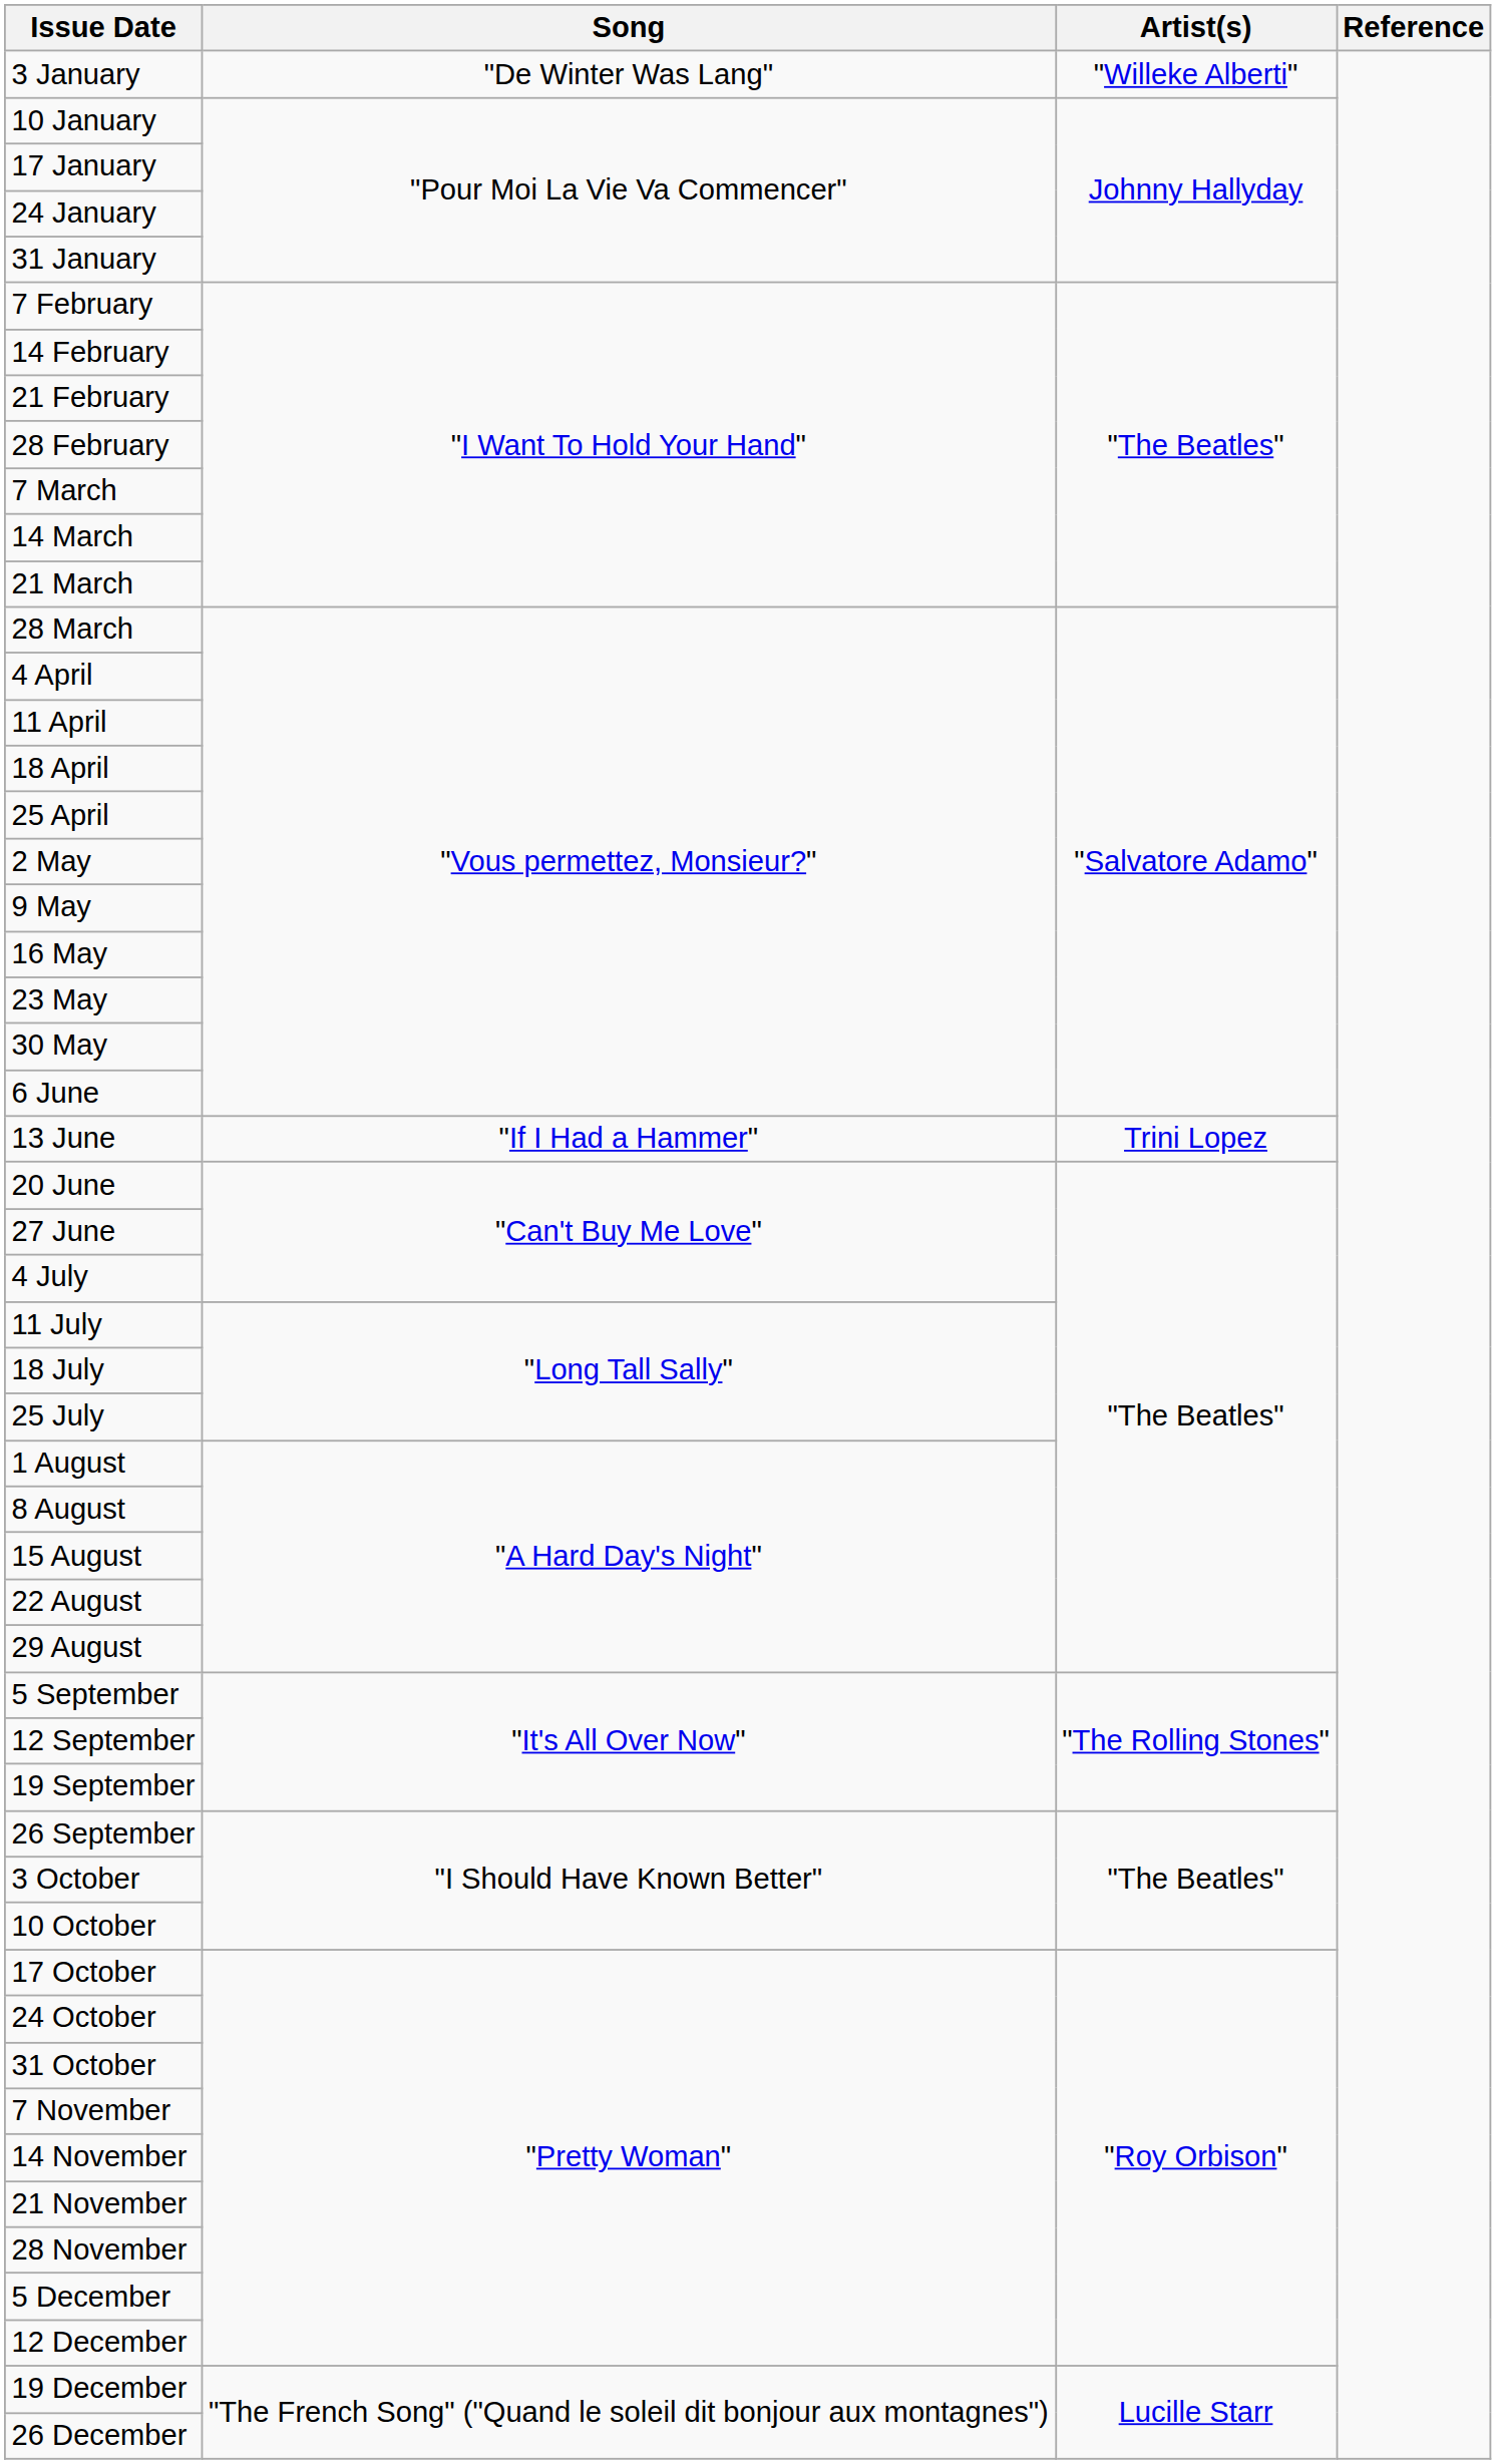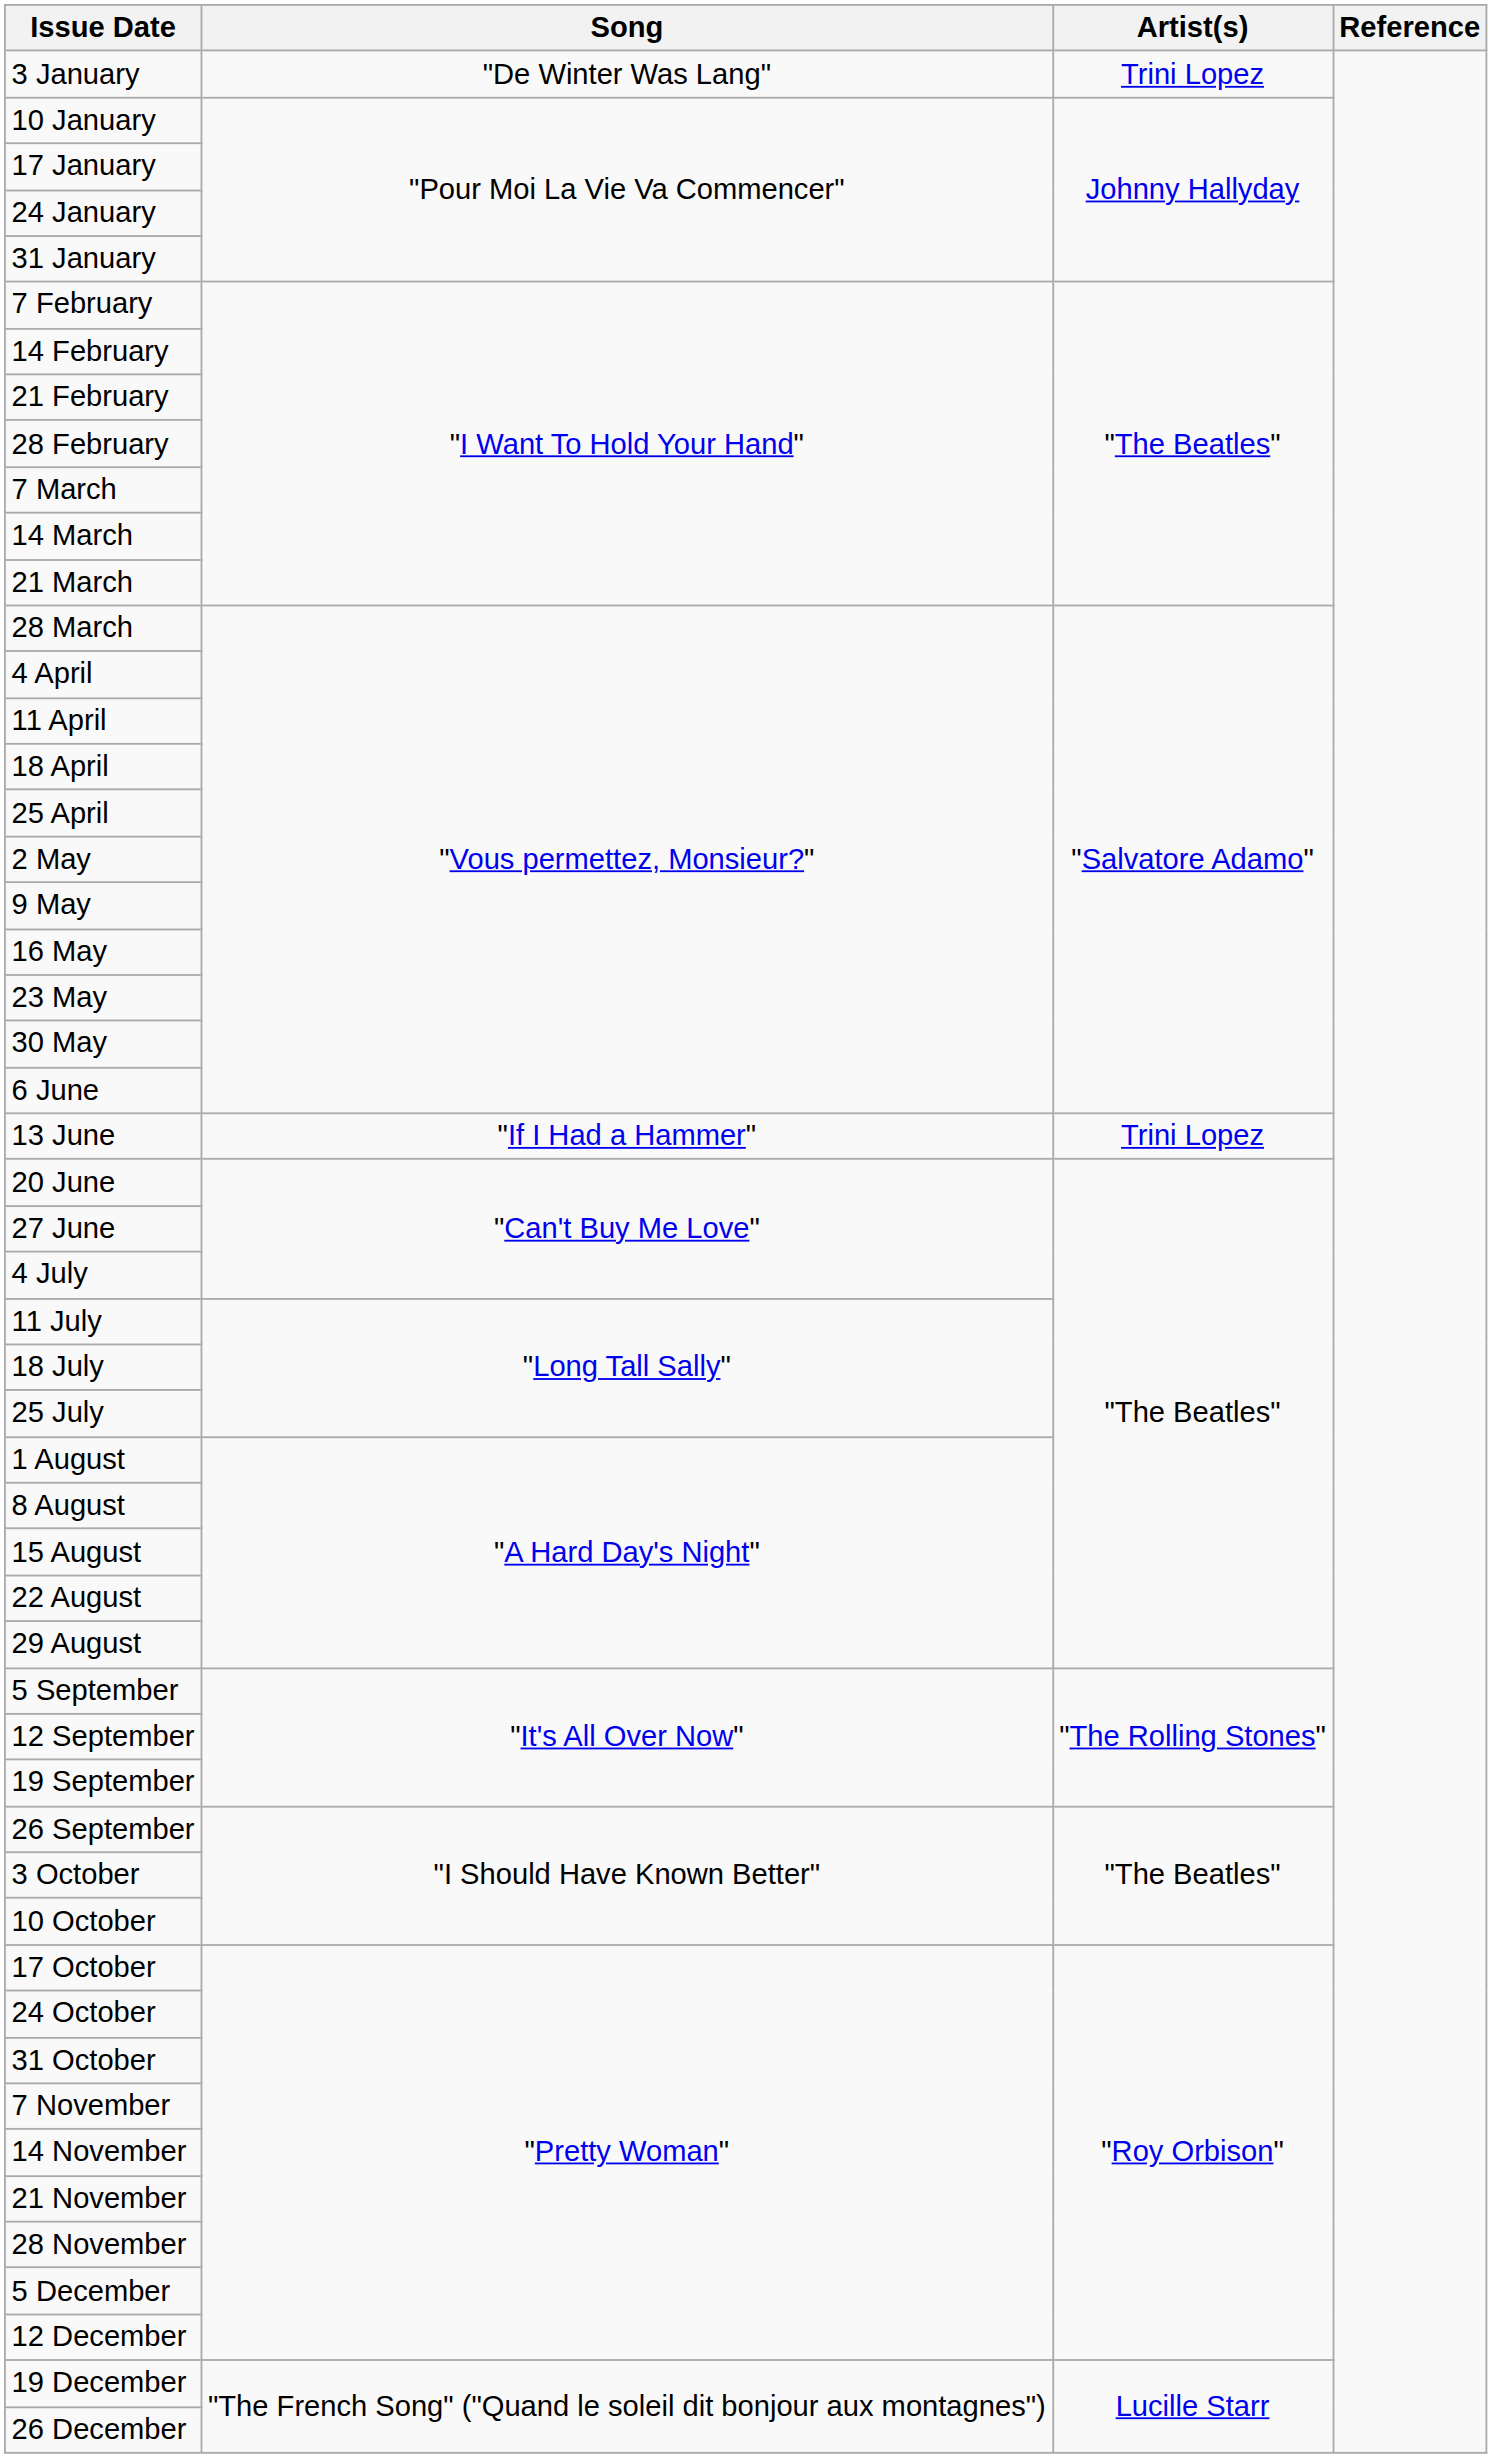 <table class="wikitable">
 <tr>
 <th align="center">Issue Date</th>
 <th align="center">Song</th>
 <th align="center">Artist(s)</th>
 <th align="center">Reference</th>
 </tr>
 <tr>
 <td>3 January</td>
 <td align="center" rowspan="1">"De Winter Was Lang"</td>
-<td align="center" rowspan="1">"<a href='#'>Willeke Alberti</a>"</td>
+<td align="center" rowspan="1"><a href='#'>Trini Lopez</a></td>
 <td align="center" rowspan="52"></td>
 </tr>
 <tr>
 <td>10 January</td>
 <td align="center" rowspan="4">"Pour Moi La Vie Va Commencer"</td>
 <td align="center" rowspan="4"><a href='#'>Johnny Hallyday</a></td>
 </tr>
 <tr>
 <td>17 January</td>
 </tr>
 <tr>
 <td>24 January</td>
 </tr>
 <tr>
 <td>31 January</td>
 </tr>
 <tr>
 <td>7 February</td>
 <td align="center" rowspan="7">"<a href='#'>I Want To Hold Your Hand</a>"</td>
 <td align="center" rowspan="7">"<a href='#'>The Beatles</a>"</td>
 </tr>
 <tr>
 <td>14 February</td>
 </tr>
 <tr>
 <td>21 February</td>
 </tr>
 <tr>
 <td>28 February</td>
 </tr>
 <tr>
 <td>7 March</td>
 </tr>
 <tr>
 <td>14 March</td>
 </tr>
 <tr>
 <td>21 March</td>
 </tr>
 <tr>
 <td>28 March</td>
 <td align="center" rowspan="11">"<a href='#'>Vous permettez, Monsieur?</a>"</td>
 <td align="center" rowspan="11">"<a href='#'>Salvatore Adamo</a>"</td>
 </tr>
 <tr>
 <td>4 April</td>
 </tr>
 <tr>
 <td>11 April</td>
 </tr>
 <tr>
 <td>18 April</td>
 </tr>
 <tr>
 <td>25 April</td>
 </tr>
 <tr>
 <td>2 May</td>
 </tr>
 <tr>
 <td>9 May</td>
 </tr>
 <tr>
 <td>16 May</td>
 </tr>
 <tr>
 <td>23 May</td>
 </tr>
 <tr>
 <td>30 May</td>
 </tr>
 <tr>
 <td>6 June</td>
 </tr>
 <tr>
 <td>13 June</td>
 <td align="center" rowspan="1">"<a href='#'>If I Had a Hammer</a>"</td>
 <td align="center" rowspan="1"><a href='#'>Trini Lopez</a></td>
 </tr>
 <tr>
 <td>20 June</td>
 <td align="center" rowspan="3">"<a href='#'>Can't Buy Me Love</a>"</td>
 <td align="center" rowspan="11">"The Beatles"</td>
 </tr>
 <tr>
 <td>27 June</td>
 </tr>
 <tr>
 <td>4 July</td>
 </tr>
 <tr>
 <td>11 July</td>
 <td align="center" rowspan="3">"<a href='#'>Long Tall Sally</a>"</td>
 </tr>
 <tr>
 <td>18 July</td>
 </tr>
 <tr>
 <td>25 July</td>
 </tr>
 <tr>
 <td>1 August</td>
 <td align="center" rowspan="5">"<a href='#'>A Hard Day's Night</a>"</td>
 </tr>
 <tr>
 <td>8 August</td>
 </tr>
 <tr>
 <td>15 August</td>
 </tr>
 <tr>
 <td>22 August</td>
 </tr>
 <tr>
 <td>29 August</td>
 </tr>
 <tr>
 <td>5 September</td>
 <td align="center" rowspan="3">"<a href='#'>It's All Over Now</a>"</td>
 <td align="center" rowspan="3">"<a href='#'>The Rolling Stones</a>"</td>
 </tr>
 <tr>
 <td>12 September</td>
 </tr>
 <tr>
 <td>19 September</td>
 </tr>
 <tr>
 <td>26 September</td>
 <td align="center" rowspan="3">"I Should Have Known Better"</td>
 <td align="center" rowspan="3">"The Beatles"</td>
 </tr>
 <tr>
 <td>3 October</td>
 </tr>
 <tr>
 <td>10 October</td>
 </tr>
 <tr>
 <td>17 October</td>
 <td align="center" rowspan="9">"<a href='#'>Pretty Woman</a>"</td>
 <td align="center" rowspan="9">"<a href='#'>Roy Orbison</a>"</td>
 </tr>
 <tr>
 <td>24 October</td>
 </tr>
 <tr>
 <td>31 October</td>
 </tr>
 <tr>
 <td>7 November</td>
 </tr>
 <tr>
 <td>14 November</td>
 </tr>
 <tr>
 <td>21 November</td>
 </tr>
 <tr>
 <td>28 November</td>
 </tr>
 <tr>
 <td>5 December</td>
 </tr>
 <tr>
 <td>12 December</td>
 </tr>
 <tr>
 <td>19 December</td>
 <td align="center" rowspan="2">"The French Song" ("Quand le soleil dit bonjour aux montagnes")</td>
 <td align="center" rowspan="2"><a href='#'>Lucille Starr</a></td>
 </tr>
 <tr>
 <td>26 December</td>
 </tr>
 </table>
